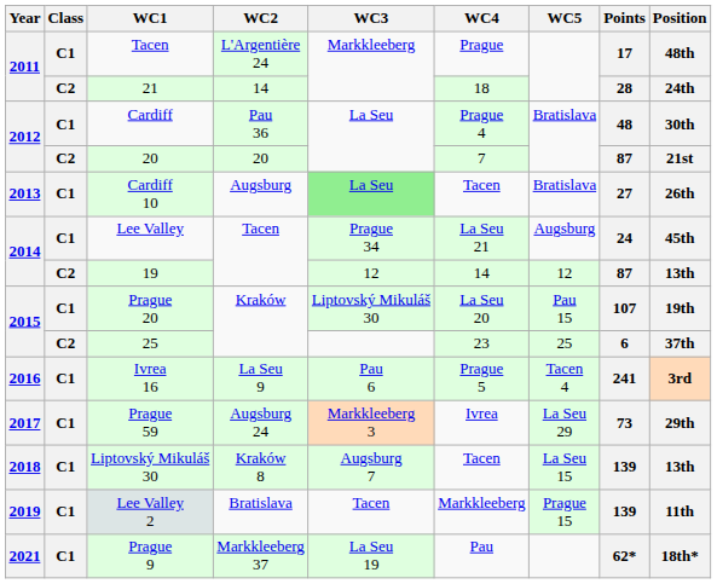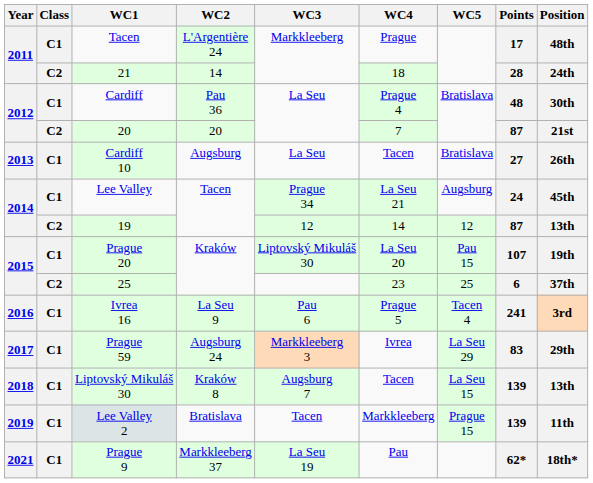 <table class="wikitable" style="font-size: 90%; text-align: center">
 <tr>
 <th>Year</th>
 <th>Class</th>
 <th>WC1</th>
 <th>WC2</th>
 <th>WC3</th>
 <th>WC4</th>
 <th>WC5</th>
 <th>Points</th>
 <th>Position</th>
 </tr>
 <tr>
 <th rowspan=2><a href='#'>2011</a></th>
 <th>C1</th>
 <td><a href='#'>Tacen</a> <br> </td>
 <td style="background:#DFFFDF;"><a href='#'>L'Argentière</a> <br>24</td>
 <td style=vertical-align:top rowspan=2><a href='#'>Markkleeberg</a> <br> </td>
 <td><a href='#'>Prague</a> <br> </td>
 <td style=vertical-align:top rowspan=2> </td>
 <th>17</th>
 <th>48th</th>
 </tr>
 <tr>
 <th>C2</th>
 <td style="background:#DFFFDF;">21</td>
 <td style="background:#DFFFDF;">14</td>
 <td style="background:#DFFFDF;">18</td>
 <th>28</th>
 <th>24th</th>
 </tr>
 <tr>
 <th rowspan=2><a href='#'>2012</a></th>
 <th>C1</th>
 <td><a href='#'>Cardiff</a> <br> </td>
 <td style="background:#DFFFDF;"><a href='#'>Pau</a> <br>36</td>
 <td style=vertical-align:top rowspan=2><a href='#'>La Seu</a> <br> </td>
 <td style="background:#DFFFDF;"><a href='#'>Prague</a> <br>4</td>
 <td style=vertical-align:top rowspan=2><a href='#'>Bratislava</a> <br> </td>
 <th>48</th>
 <th>30th</th>
 </tr>
 <tr>
 <th>C2</th>
 <td style="background:#DFFFDF;">20</td>
 <td style="background:#DFFFDF;">20</td>
 <td style="background:#DFFFDF;">7</td>
 <th>87</th>
 <th>21st</th>
 </tr>
 <tr>
 <th><a href='#'>2013</a></th>
 <th>C1</th>
 <td style="background:#DFFFDF;"><a href='#'>Cardiff</a> <br>10</td>
 <td><a href='#'>Augsburg</a> <br> </td>
-<td style="background: lightgreen;"><a href='#'>La Seu</a> <br> </td>
+<td><a href='#'>La Seu</a> <br> </td>
 <td><a href='#'>Tacen</a> <br> </td>
 <td><a href='#'>Bratislava</a> <br> </td>
 <th>27</th>
 <th>26th</th>
 </tr>
 <tr>
 <th rowspan=2><a href='#'>2014</a></th>
 <th>C1</th>
 <td><a href='#'>Lee Valley</a> <br> </td>
 <td style=vertical-align:top rowspan=2><a href='#'>Tacen</a> <br> </td>
 <td style="background:#DFFFDF;"><a href='#'>Prague</a> <br>34</td>
 <td style="background:#DFFFDF;"><a href='#'>La Seu</a> <br>21</td>
 <td><a href='#'>Augsburg</a> <br> </td>
 <th>24</th>
 <th>45th</th>
 </tr>
 <tr>
 <th>C2</th>
 <td style="background:#DFFFDF;">19</td>
 <td style="background:#DFFFDF;">12</td>
 <td style="background:#DFFFDF;">14</td>
 <td style="background:#DFFFDF;">12</td>
 <th>87</th>
 <th>13th</th>
 </tr>
 <tr>
 <th rowspan=2><a href='#'>2015</a></th>
 <th>C1</th>
 <td style="background:#DFFFDF;"><a href='#'>Prague</a> <br>20</td>
 <td style=vertical-align:top rowspan=2><a href='#'>Kraków</a> <br> </td>
 <td style="background:#DFFFDF;"><a href='#'>Liptovský Mikuláš</a> <br>30</td>
 <td style="background:#DFFFDF;"><a href='#'>La Seu</a> <br>20</td>
 <td style="background:#DFFFDF;"><a href='#'>Pau</a> <br>15</td>
 <th>107</th>
 <th>19th</th>
 </tr>
 <tr>
 <th>C2</th>
 <td style="background:#DFFFDF;">25</td>
 <td></td>
 <td style="background:#DFFFDF;">23</td>
 <td style="background:#DFFFDF;">25</td>
 <th>6</th>
 <th>37th</th>
 </tr>
 <tr>
 <th><a href='#'>2016</a></th>
 <th>C1</th>
 <td style="background:#DFFFDF;"><a href='#'>Ivrea</a> <br>16</td>
 <td style="background:#DFFFDF;"><a href='#'>La Seu</a> <br>9</td>
 <td style="background:#DFFFDF;"><a href='#'>Pau</a> <br>6</td>
 <td style="background:#DFFFDF;"><a href='#'>Prague</a> <br>5</td>
 <td style="background:#DFFFDF;"><a href='#'>Tacen</a> <br>4</td>
 <th>241</th>
 <th style="background:#FFDAB9;">3rd</th>
 </tr>
 <tr>
 <th><a href='#'>2017</a></th>
 <th>C1</th>
 <td style="background:#DFFFDF;"><a href='#'>Prague</a> <br>59</td>
 <td style="background:#DFFFDF;"><a href='#'>Augsburg</a> <br>24</td>
 <td style="background:#FFDAB9;"><a href='#'>Markkleeberg</a> <br>3</td>
 <td><a href='#'>Ivrea</a> <br> </td>
 <td style="background:#DFFFDF;"><a href='#'>La Seu</a> <br>29</td>
-<th>73</th>
+<th>83</th>
 <th>29th</th>
 </tr>
 <tr>
 <th><a href='#'>2018</a></th>
 <th>C1</th>
 <td style="background:#DFFFDF;"><a href='#'>Liptovský Mikuláš</a> <br>30</td>
 <td style="background:#DFFFDF;"><a href='#'>Kraków</a> <br>8</td>
 <td style="background:#DFFFDF;"><a href='#'>Augsburg</a> <br>7</td>
 <td><a href='#'>Tacen</a> <br> </td>
 <td style="background:#DFFFDF;"><a href='#'>La Seu</a> <br>15</td>
 <th>139</th>
 <th>13th</th>
 </tr>
 <tr>
 <th><a href='#'>2019</a></th>
 <th>C1</th>
 <td style="background:#DCE5E5;"><a href='#'>Lee Valley</a> <br>2</td>
 <td><a href='#'>Bratislava</a> <br> </td>
 <td><a href='#'>Tacen</a> <br> </td>
 <td><a href='#'>Markkleeberg</a> <br> </td>
 <td style="background:#DFFFDF;"><a href='#'>Prague</a> <br>15</td>
 <th>139</th>
 <th>11th</th>
 </tr>
 <tr>
 <th><a href='#'>2021</a></th>
 <th>C1</th>
 <td style="background:#DFFFDF;"><a href='#'>Prague</a> <br>9</td>
 <td style="background:#DFFFDF;"><a href='#'>Markkleeberg</a> <br>37</td>
 <td style="background:#DFFFDF;"><a href='#'>La Seu</a> <br>19</td>
 <td><a href='#'>Pau</a> <br> </td>
 <td></td>
 <th>62*</th>
 <th>18th*</th>
 </tr>
 </table>
